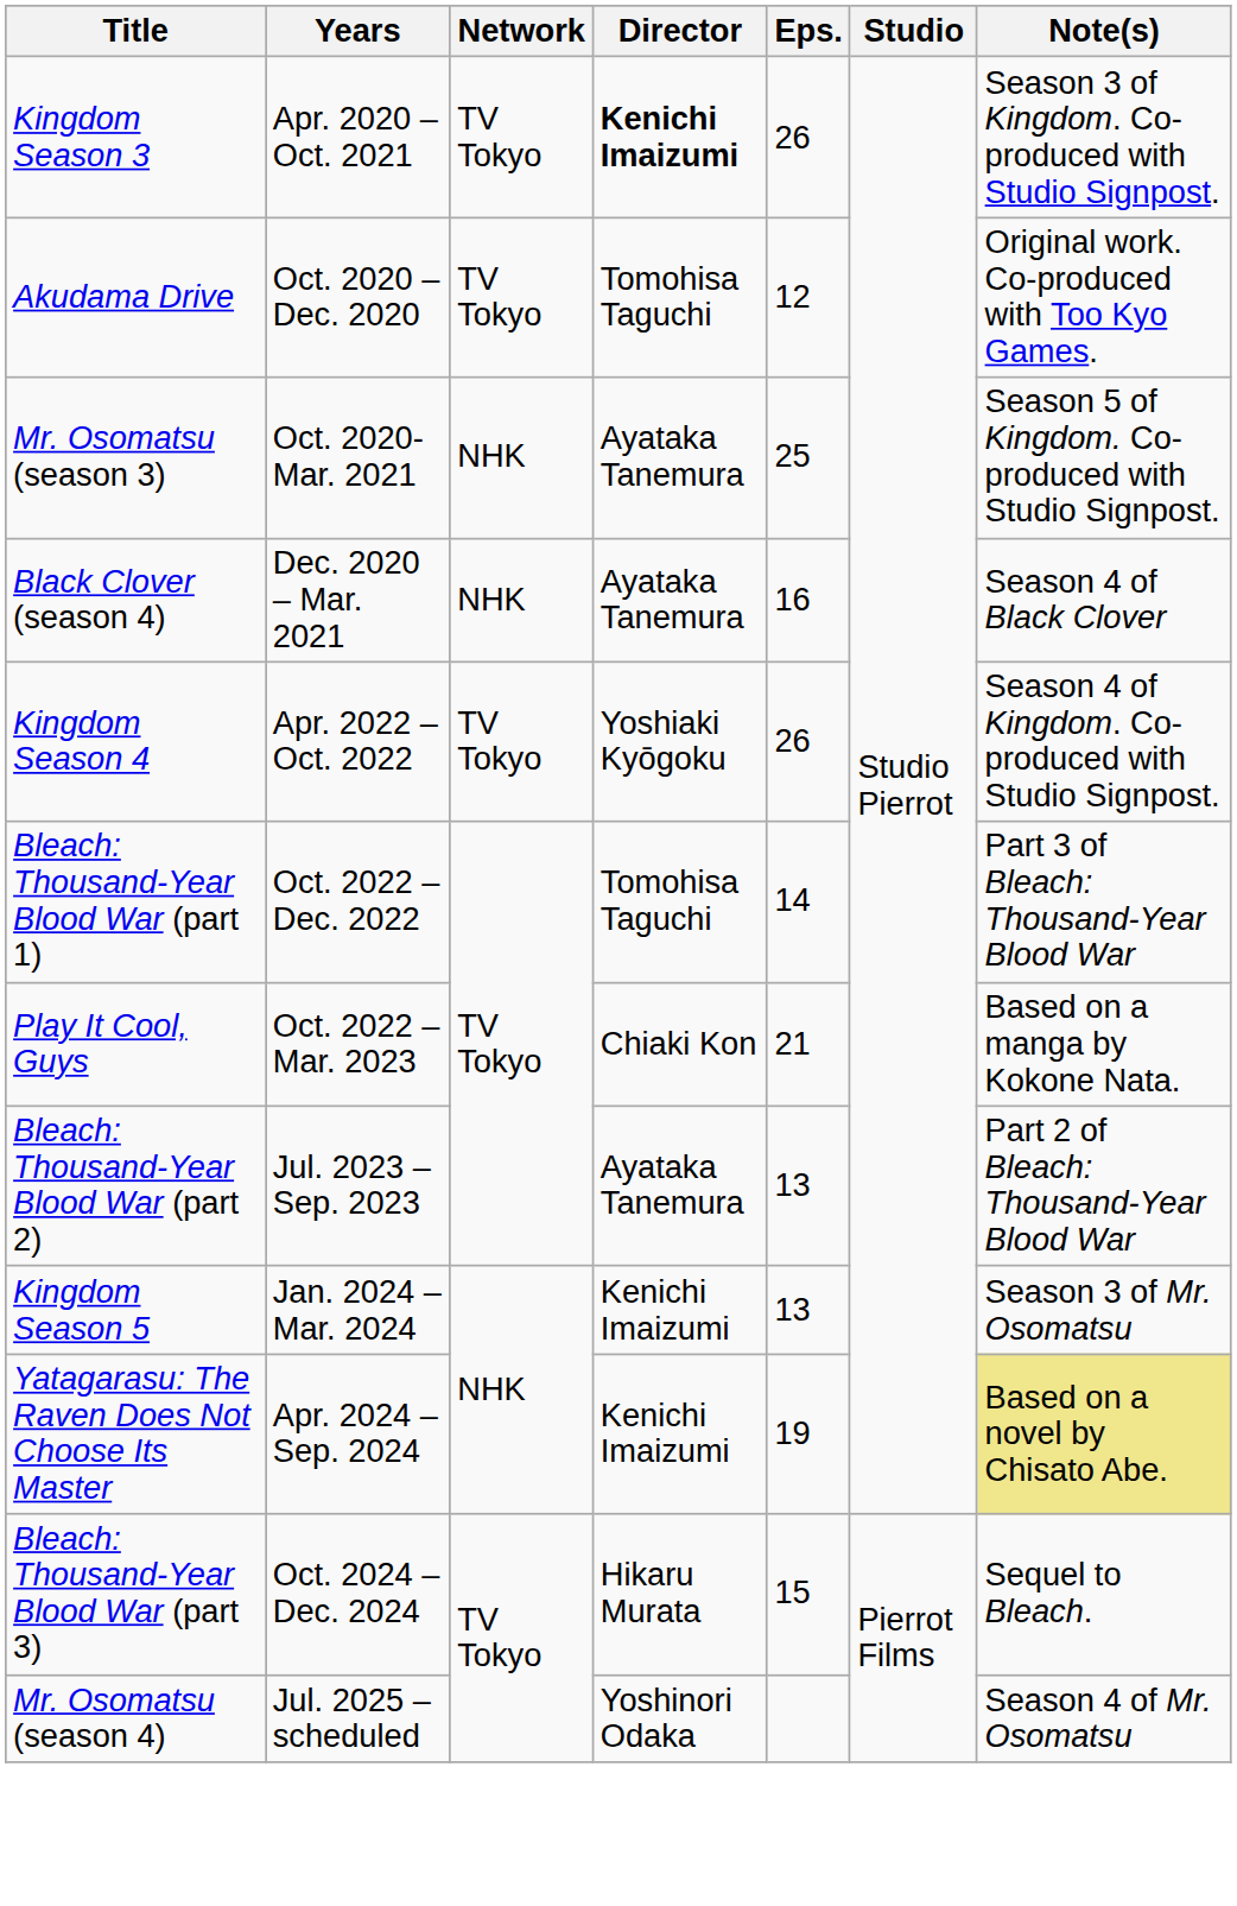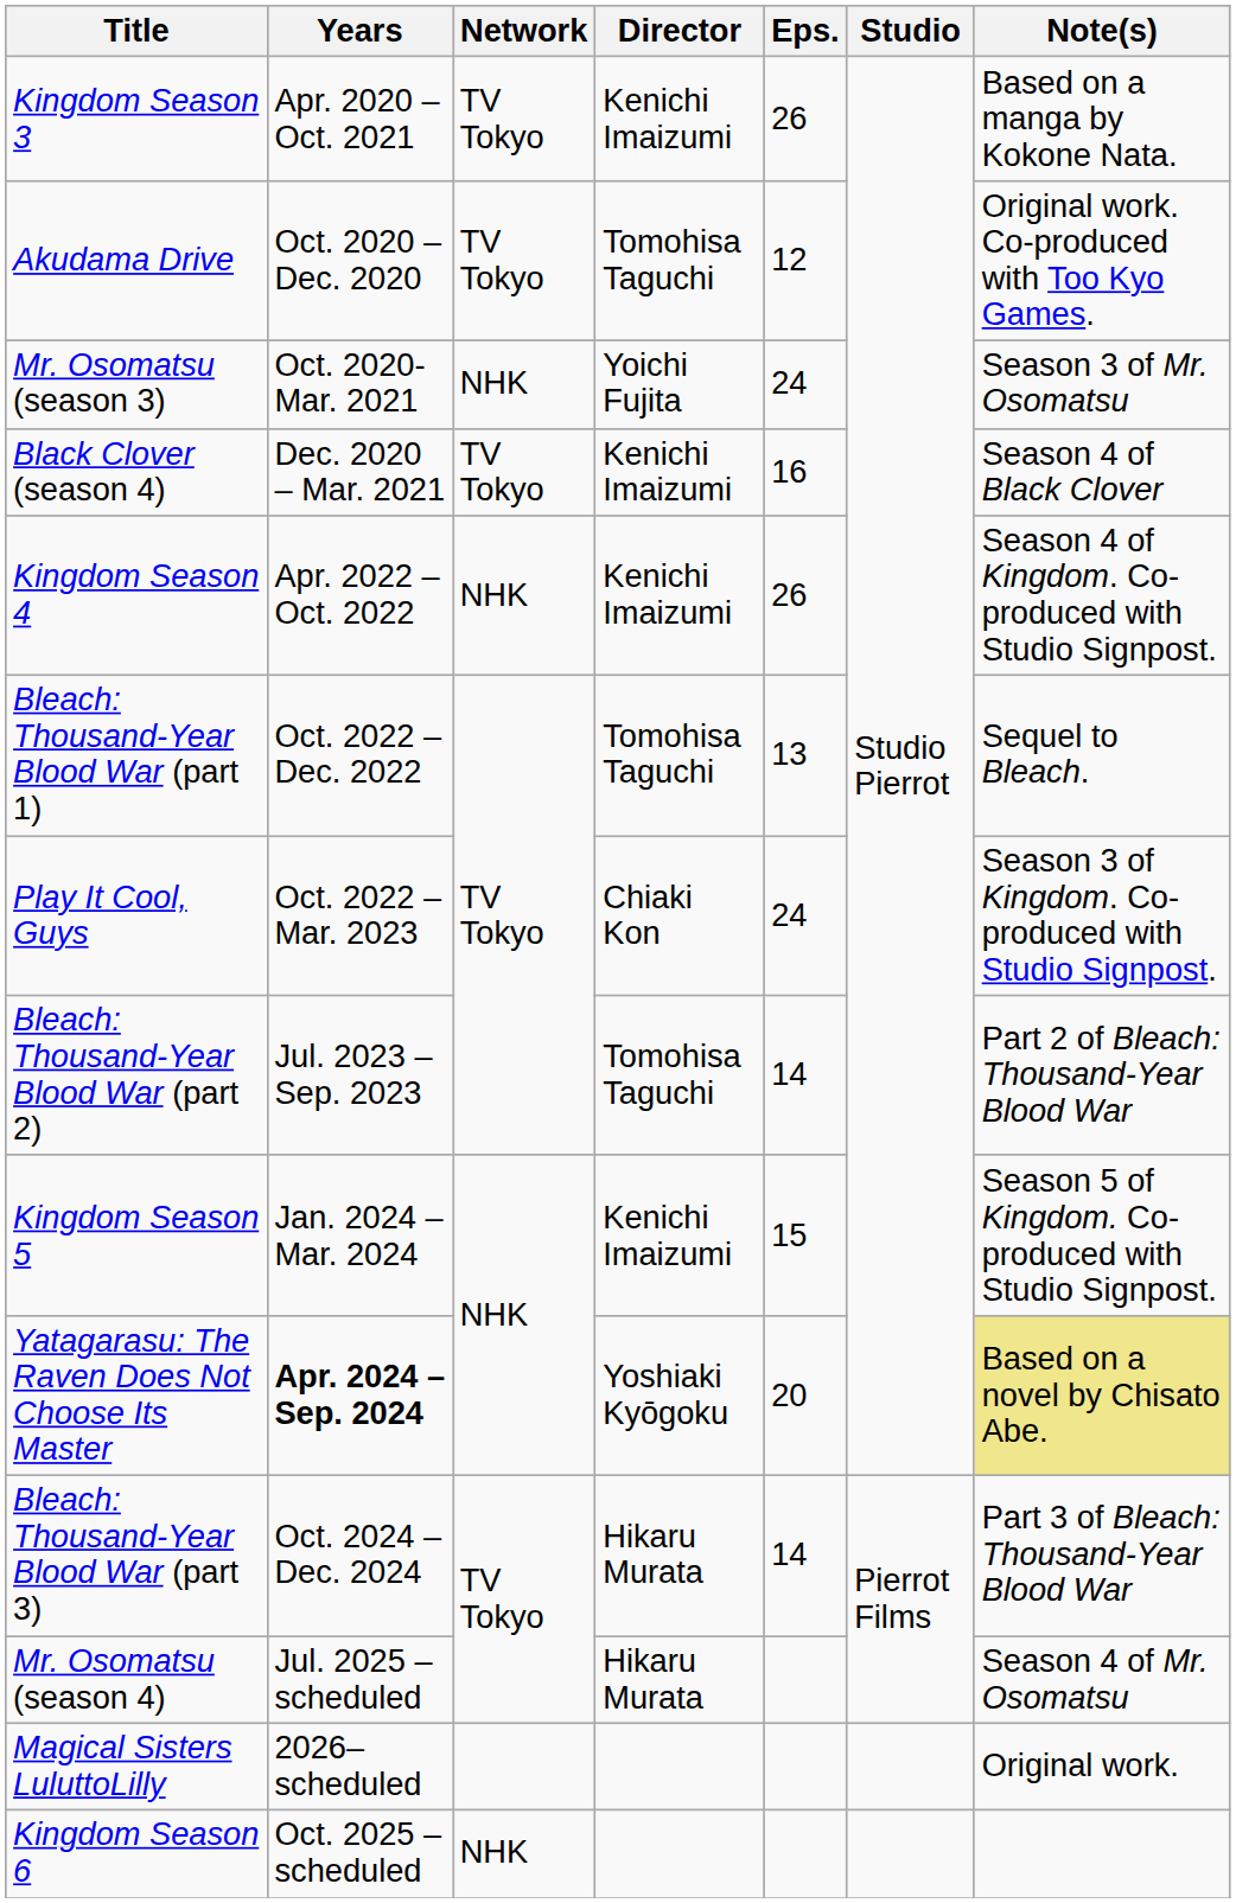 <table class="wikitable sortable">
 <tr>
 <th>Title</th>
 <th>Years</th>
 <th>Network</th>
 <th>Director</th>
 <th>Eps.</th>
 <th>Studio</th>
 <th>Note(s)</th>
 </tr>
 <tr>
 <td><em><a href='#'>Kingdom Season 3</a></em></td>
 <td>Apr. 2020 – Oct. 2021</td>
 <td>TV Tokyo</td>
-<td><strong>Kenichi Imaizumi</strong></td>
+<td>Kenichi Imaizumi</td>
 <td>26</td>
 <td rowspan="10">Studio Pierrot</td>
-<td>Season 3 of <em>Kingdom</em>. Co-produced with <a href='#'>Studio Signpost</a>.</td>
+<td>Based on a manga by Kokone Nata.</td>
 </tr>
 <tr>
 <td><em><a href='#'>Akudama Drive</a></em></td>
 <td>Oct. 2020 – Dec. 2020</td>
 <td>TV Tokyo</td>
 <td>Tomohisa Taguchi</td>
 <td>12</td>
 <td>Original work. Co-produced with <a href='#'>Too Kyo Games</a>.</td>
 </tr>
 <tr>
 <td><em><a href='#'>Mr. Osomatsu</a></em> (season 3)</td>
 <td>Oct. 2020-Mar. 2021</td>
 <td>NHK</td>
-<td>Ayataka Tanemura</td>
-<td>25</td>
-<td>Season 5 of <em>Kingdom.</em> Co-produced with Studio Signpost.</td>
+<td>Yoichi Fujita</td>
+<td>24</td>
+<td>Season 3 of <em>Mr. Osomatsu</em></td>
 </tr>
 <tr>
 <td><em><a href='#'>Black Clover</a></em> (season 4)</td>
 <td>Dec. 2020 – Mar. 2021</td>
-<td>NHK</td>
-<td>Ayataka Tanemura</td>
+<td>TV Tokyo</td>
+<td>Kenichi Imaizumi</td>
 <td>16</td>
 <td>Season 4 of <em>Black Clover</em></td>
 </tr>
 <tr>
 <td><em><a href='#'>Kingdom Season 4</a></em></td>
 <td>Apr. 2022 – Oct. 2022</td>
-<td>TV Tokyo</td>
-<td>Yoshiaki Kyōgoku</td>
+<td>NHK</td>
+<td>Kenichi Imaizumi</td>
 <td>26</td>
 <td>Season 4 of <em>Kingdom</em>. Co-produced with Studio Signpost.</td>
 </tr>
 <tr>
 <td><em><a href='#'>Bleach: Thousand-Year Blood War</a></em> (part 1)</td>
 <td>Oct. 2022 – Dec. 2022</td>
 <td rowspan="3">TV Tokyo</td>
 <td>Tomohisa Taguchi</td>
-<td>14</td>
-<td>Part 3 of <em>Bleach: Thousand-Year Blood War</em></td>
+<td>13</td>
+<td>Sequel to <em>Bleach</em>.</td>
 </tr>
 <tr>
 <td><em><a href='#'>Play It Cool, Guys</a></em></td>
 <td>Oct. 2022 – Mar. 2023</td>
 <td>Chiaki Kon</td>
-<td>21</td>
-<td>Based on a manga by Kokone Nata.</td>
+<td>24</td>
+<td>Season 3 of <em>Kingdom</em>. Co-produced with <a href='#'>Studio Signpost</a>.</td>
 </tr>
 <tr>
 <td><em><a href='#'>Bleach: Thousand-Year Blood War</a></em> (part 2)</td>
 <td>Jul. 2023 – Sep. 2023</td>
-<td>Ayataka Tanemura</td>
-<td>13</td>
+<td>Tomohisa Taguchi</td>
+<td>14</td>
 <td>Part 2 of <em>Bleach: Thousand-Year Blood War</em></td>
 </tr>
 <tr>
 <td><em><a href='#'>Kingdom Season 5</a></em></td>
 <td>Jan. 2024 – Mar. 2024</td>
 <td rowspan="2">NHK</td>
 <td>Kenichi Imaizumi</td>
-<td>13</td>
-<td>Season 3 of <em>Mr. Osomatsu</em></td>
+<td>15</td>
+<td>Season 5 of <em>Kingdom.</em> Co-produced with Studio Signpost.</td>
 </tr>
 <tr>
 <td><em><a href='#'>Yatagarasu: The Raven Does Not Choose Its Master</a></em></td>
-<td>Apr. 2024 – Sep. 2024</td>
-<td>Kenichi Imaizumi</td>
-<td>19</td>
+<td><strong>Apr. 2024 – Sep. 2024</strong></td>
+<td>Yoshiaki Kyōgoku</td>
+<td>20</td>
 <td style="background: khaki;">Based on a novel by Chisato Abe.</td>
 </tr>
 <tr>
 <td><em><a href='#'>Bleach: Thousand-Year Blood War</a></em> (part 3)</td>
 <td>Oct. 2024 – Dec. 2024</td>
 <td rowspan="2">TV Tokyo</td>
 <td>Hikaru Murata</td>
-<td>15</td>
+<td>14</td>
 <td rowspan="2">Pierrot Films</td>
-<td>Sequel to <em>Bleach</em>.</td>
+<td>Part 3 of <em>Bleach: Thousand-Year Blood War</em></td>
 </tr>
 <tr>
 <td><em><a href='#'>Mr. Osomatsu</a></em> (season 4)</td>
 <td>Jul. 2025 – scheduled</td>
-<td>Yoshinori Odaka</td>
+<td>Hikaru Murata</td>
 <td></td>
 <td>Season 4 of <em>Mr. Osomatsu</em></td>
 </tr>
+<tr>
+<td><em><a href='#'>Magical Sisters LuluttoLilly</a></em></td>
+<td>2026–scheduled</td>
+<td></td>
+<td></td>
+<td></td>
+<td></td>
+<td>Original work.</td>
+</tr>
+<tr>
+<td><em><a href='#'>Kingdom Season 6</a></em></td>
+<td>Oct. 2025 – scheduled</td>
+<td>NHK</td>
+<td></td>
+<td></td>
+<td></td>
+<td></td>
+</tr>
 </table>
